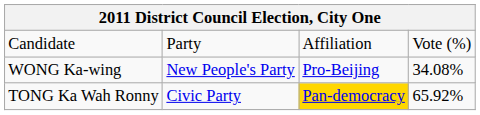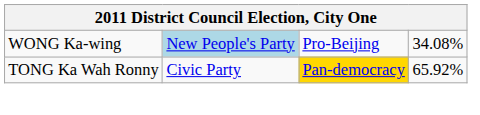 <table class="wikitable">
 <tr>
 <th colspan="4">2011 District Council Election, City One</th>
 </tr>
 <tr>
-<td>Candidate</td>
-<td>Party</td>
-<td>Affiliation</td>
-<td>Vote (%)</td>
-</tr>
-<tr>
 <td>WONG Ka-wing</td>
-<td><a href='#'>New People's Party</a></td>
+<td style="background: lightblue;"><a href='#'>New People's Party</a></td>
 <td><a href='#'>Pro-Beijing</a></td>
 <td>34.08%</td>
 </tr>
 <tr>
 <td>TONG Ka Wah Ronny</td>
 <td><a href='#'>Civic Party</a></td>
 <td style="background: gold;"><a href='#'>Pan-democracy</a></td>
 <td>65.92%</td>
 </tr>
 </table>
